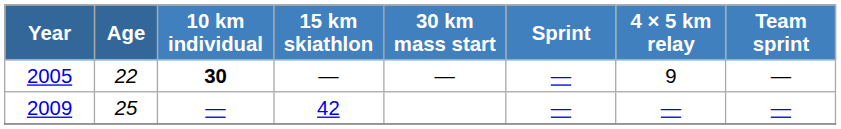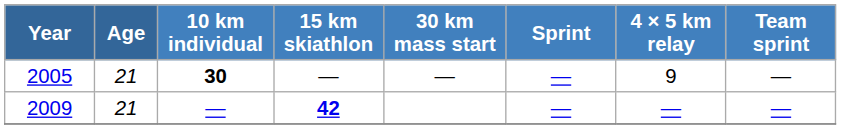 <table class="wikitable" style="font-size:95%; text-align:center; border:grey solid 1px; border-collapse:collapse; background:#ffffff;">
 <tr>
 <th style="background-color:#369; color:white; width:60px;"> Year </th>
 <th style="background-color:#369; color:white; width:40px;"> Age </th>
 <th style="background-color:#4180be; color:white; width:75px;"> 10 km <br> individual </th>
 <th style="background-color:#4180be; color:white; width:75px;"> 15 km <br> skiathlon </th>
 <th style="background-color:#4180be; color:white; width:75px;"> 30 km <br> mass start </th>
 <th style="background-color:#4180be; color:white; width:75px;"> Sprint </th>
 <th style="background-color:#4180be; color:white; width:75px;"> 4 × 5 km <br> relay </th>
 <th style="background-color:#4180be; color:white; width:75px;"> Team <br> sprint </th>
 </tr>
 <tr>
 <td><a href='#'>2005</a></td>
-<td><em>22</em></td>
+<td><em>21</em></td>
 <td><strong>30</strong></td>
 <td>—</td>
 <td>—</td>
 <td><a href='#'>—</a></td>
 <td>9</td>
 <td>—</td>
 </tr>
 <tr>
 <td><a href='#'>2009</a></td>
-<td><em>25</em></td>
+<td><em>21</em></td>
 <td><a href='#'>—</a></td>
-<td><a href='#'>42</a></td>
+<td><strong><a href='#'>42</a></strong></td>
 <td><a href='#'></a></td>
 <td><a href='#'>—</a></td>
 <td><a href='#'>—</a></td>
 <td><a href='#'>—</a></td>
 </tr>
 <tr>
 </tr>
 </table>
